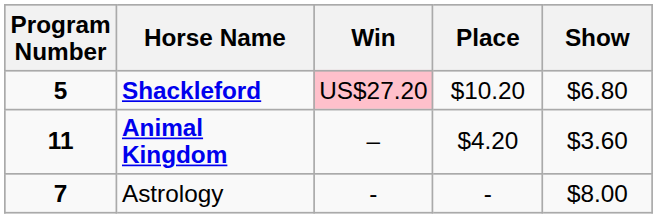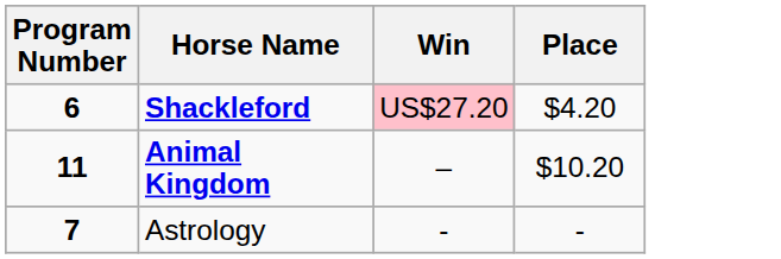 <table class="wikitable sortable" style="font-size:90%">
 <tr>
 <th width="48px">Program <br> Number</th>
 <th width="110px">Horse Name <br></th>
 <th width="58px">Win <br></th>
 <th width="58px">Place <br></th>
-<th width="58px">Show</th>
 </tr>
 <tr>
-<td align=center><strong>5</strong></td>
+<td align=center><strong>6</strong></td>
 <td><strong><a href='#'>Shackleford</a></strong></td>
 <td align=center style="background: pink;">US$27.20</td>
-<td align=center>$10.20</td>
-<td align=center>$6.80</td>
+<td align=center>$4.20</td>
 </tr>
 <tr>
 <td align=center><strong>11</strong></td>
 <td><strong><a href='#'>Animal Kingdom</a></strong></td>
 <td align=center>–</td>
-<td align=center>$4.20</td>
-<td align=center>$3.60</td>
+<td align=center>$10.20</td>
 </tr>
 <tr>
 <td align=center><strong>7</strong></td>
 <td>Astrology</td>
 <td align=center>-</td>
 <td align=center>-</td>
-<td align=center>$8.00</td>
 </tr>
 </table>
